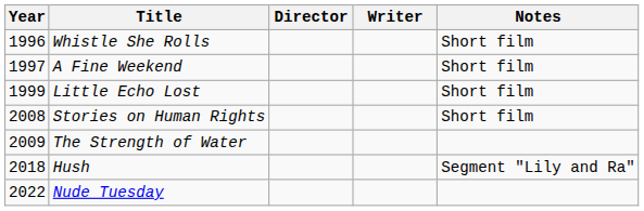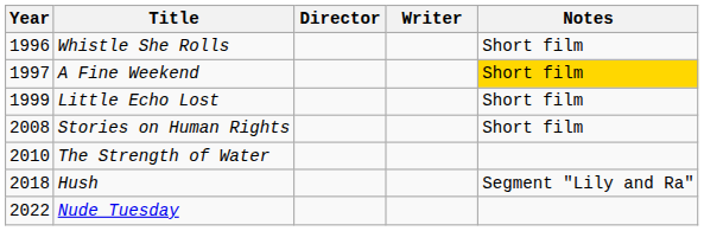 <table class="wikitable">
 <tr>
 <th>Year</th>
 <th>Title</th>
 <th width=65>Director</th>
 <th width=65>Writer</th>
 <th>Notes</th>
 </tr>
 <tr>
 <td>1996</td>
 <td><em>Whistle She Rolls</em></td>
 <td></td>
 <td></td>
 <td>Short film</td>
 </tr>
 <tr>
 <td>1997</td>
 <td><em>A Fine Weekend</em></td>
 <td></td>
 <td></td>
-<td>Short film</td>
+<td style="background: gold;">Short film</td>
 </tr>
 <tr>
 <td>1999</td>
 <td><em>Little Echo Lost</em></td>
 <td></td>
 <td></td>
 <td>Short film</td>
 </tr>
 <tr>
 <td>2008</td>
 <td><em>Stories on Human Rights</em></td>
 <td></td>
 <td></td>
 <td>Short film</td>
 </tr>
 <tr>
-<td>2009</td>
+<td>2010</td>
 <td><em>The Strength of Water</em></td>
 <td></td>
 <td></td>
 <td></td>
 </tr>
 <tr>
 <td>2018</td>
 <td><em>Hush</em></td>
 <td></td>
 <td></td>
 <td>Segment "Lily and Ra"</td>
 </tr>
 <tr>
 <td>2022</td>
 <td><em><a href='#'>Nude Tuesday</a></em></td>
 <td></td>
 <td></td>
 <td></td>
 </tr>
 </table>
